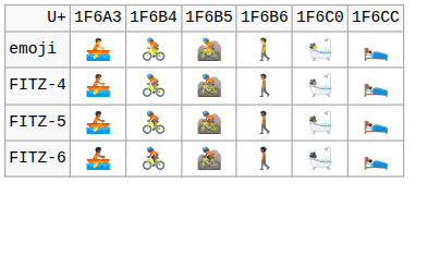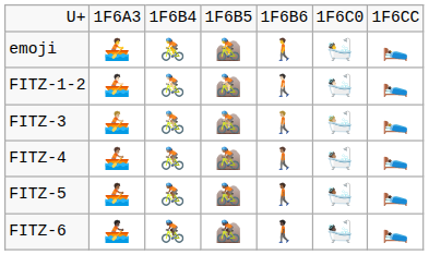 <table class="wikitable nounderlines" style="border-collapse:collapse;background:#FFFFFF;font-size:large;text-align:center">
 <tr style="background:#F8F8F8;font-size:small">
 <td style="text-align:right">U+</td>
 <td>1F6A3</td>
 <td>1F6B4</td>
 <td>1F6B5</td>
 <td>1F6B6</td>
 <td>1F6C0</td>
 <td>1F6CC</td>
 </tr>
 <tr>
 <td style="background:#F8F8F8;font-size:small;text-align:left">emoji</td>
 <td>🚣</td>
 <td>🚴</td>
 <td>🚵</td>
 <td>🚶</td>
 <td>🛀</td>
 <td>🛌</td>
+</tr>
+<tr>
+<td style="background:#F8F8F8;font-size:small;text-align:left">FITZ-1-2</td>
+<td>🚣&#x1f3fb;</td>
+<td>🚴&#x1f3fb;</td>
+<td>🚵&#x1f3fb;</td>
+<td>🚶&#x1f3fb;</td>
+<td>🛀&#x1f3fb;</td>
+<td>🛌&#x1f3fb;</td>
+</tr>
+<tr>
+<td style="background:#F8F8F8;font-size:small;text-align:left">FITZ-3</td>
+<td>🚣&#x1f3fc;</td>
+<td>🚴&#x1f3fc;</td>
+<td>🚵&#x1f3fc;</td>
+<td>🚶&#x1f3fc;</td>
+<td>🛀&#x1f3fc;</td>
+<td>🛌&#x1f3fc;</td>
 </tr>
 <tr>
 <td style="background:#F8F8F8;font-size:small;text-align:left">FITZ-4</td>
 <td>🚣&#x1f3fd;</td>
 <td>🚴&#x1f3fd;</td>
 <td>🚵&#x1f3fd;</td>
 <td>🚶&#x1f3fd;</td>
 <td>🛀&#x1f3fd;</td>
 <td>🛌&#x1f3fd;</td>
 </tr>
 <tr>
 <td style="background:#F8F8F8;font-size:small;text-align:left">FITZ-5</td>
 <td>🚣&#x1f3fe;</td>
 <td>🚴&#x1f3fe;</td>
 <td>🚵&#x1f3fe;</td>
 <td>🚶&#x1f3fe;</td>
 <td>🛀&#x1f3fe;</td>
 <td>🛌&#x1f3fe;</td>
 </tr>
 <tr>
 <td style="background:#F8F8F8;font-size:small;text-align:left">FITZ-6</td>
 <td>🚣&#x1f3ff;</td>
 <td>🚴&#x1f3ff;</td>
 <td>🚵&#x1f3ff;</td>
 <td>🚶&#x1f3ff;</td>
 <td>🛀&#x1f3ff;</td>
 <td>🛌&#x1f3ff;</td>
 </tr>
 </table>
